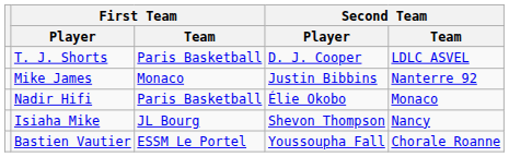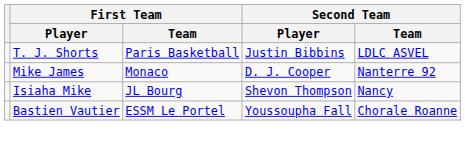 <table class="wikitable">
 <tr>
 <th rowspan="2"></th>
 <th colspan="2">First Team</th>
 <th colspan="2">Second Team</th>
 </tr>
 <tr>
 <th>Player</th>
 <th>Team</th>
 <th>Player</th>
 <th>Team</th>
 </tr>
 <tr>
 <td style="text-align:center;"></td>
 <td> <a href='#'>T. J. Shorts</a></td>
 <td><a href='#'>Paris Basketball</a></td>
-<td> <a href='#'>D. J. Cooper</a></td>
+<td> <a href='#'>Justin Bibbins</a></td>
 <td><a href='#'>LDLC ASVEL</a></td>
 </tr>
 <tr>
 <td style="text-align:center;"></td>
 <td> <a href='#'>Mike James</a></td>
 <td><a href='#'>Monaco</a></td>
-<td> <a href='#'>Justin Bibbins</a></td>
+<td> <a href='#'>D. J. Cooper</a></td>
 <td><a href='#'>Nanterre 92</a></td>
-</tr>
-<tr>
-<td style="text-align:center;"></td>
-<td> <a href='#'>Nadir Hifi</a></td>
-<td><a href='#'>Paris Basketball</a></td>
-<td> <a href='#'>Élie Okobo</a></td>
-<td><a href='#'>Monaco</a></td>
 </tr>
 <tr>
 <td style="text-align:center;"></td>
 <td> <a href='#'>Isiaha Mike</a></td>
 <td><a href='#'>JL Bourg</a></td>
 <td> <a href='#'>Shevon Thompson</a></td>
 <td><a href='#'>Nancy</a></td>
 </tr>
 <tr>
 <td style="text-align:center;"></td>
 <td> <a href='#'>Bastien Vautier</a></td>
 <td><a href='#'>ESSM Le Portel</a></td>
 <td> <a href='#'>Youssoupha Fall</a></td>
 <td><a href='#'>Chorale Roanne</a></td>
 </tr>
 </table>
